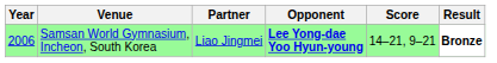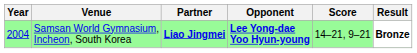 <table class="sortable wikitable" style="font-size: 90%;">
 <tr>
 <th>Year</th>
 <th>Venue</th>
 <th>Partner</th>
 <th>Opponent</th>
 <th>Score</th>
 <th>Result</th>
 </tr>
 <tr style="background:#98FB98">
-<td align="center"><a href='#'>2006</a></td>
+<td align="center"><a href='#'>2004</a></td>
 <td align="left"><a href='#'>Samsan World Gymnasium</a>,<br><a href='#'>Incheon</a>, South Korea</td>
-<td align="left"> <a href='#'>Liao Jingmei</a></td>
+<td align="left"><strong> <a href='#'>Liao Jingmei</a></strong></td>
 <td align="left"><strong> <a href='#'>Lee Yong-dae</a><br> <a href='#'>Yoo Hyun-young</a></strong></td>
 <td align="left">14–21, 9–21</td>
 <td style="text-align:left; background:white"> <strong>Bronze</strong></td>
 </tr>
 </table>
